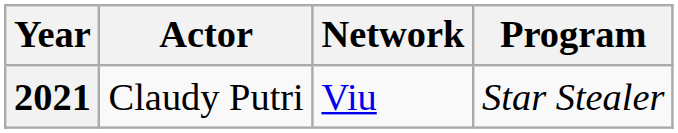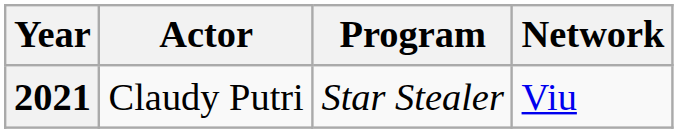 <table class="wikitable plainrowheaders">
 <tr>
 <th>Year</th>
 <th>Actor</th>
+<th>Program</th>
 <th>Network</th>
-<th>Program</th>
 </tr>
 <tr>
 <th scope="row">2021</th>
 <td>Claudy Putri</td>
+<td><em>Star Stealer</em></td>
 <td><a href='#'>Viu</a></td>
-<td><em>Star Stealer</em></td>
 </tr>
 </table>
